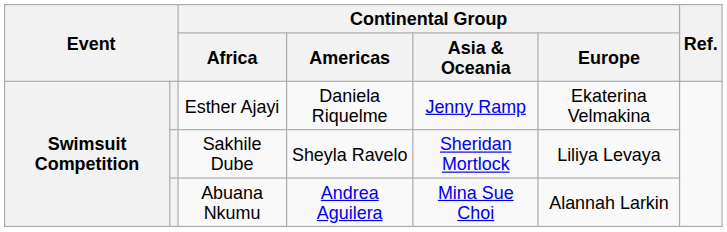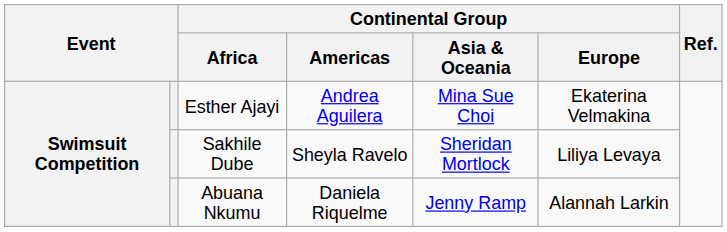 <table class="wikitable" style="font-size: 95%;">
 <tr>
 <th colspan="2" rowspan="2" scope="row">Event</th>
 <th colspan="4">Continental Group</th>
 <th rowspan="2" scope="row">Ref.</th>
 </tr>
 <tr>
 <th>Africa</th>
 <th>Americas</th>
 <th>Asia & Oceania</th>
 <th>Europe</th>
 </tr>
 <tr>
 <th rowspan="3">Swimsuit Competition</th>
 <th></th>
 <td align="center">Esther Ajayi<br></td>
-<td align="center">Daniela Riquelme<br></td>
-<td align="center"><a href='#'>Jenny Ramp</a><br></td>
+<td align="center"><a href='#'>Andrea Aguilera</a><br></td>
+<td align="center"><a href='#'>Mina Sue Choi</a> <br></td>
 <td align="center">Ekaterina Velmakina<br></td>
 <td rowspan="3"></td>
 </tr>
 <tr>
 <th></th>
 <td align="center">Sakhile Dube<br></td>
 <td align="center">Sheyla Ravelo<br></td>
 <td align="center"><a href='#'>Sheridan Mortlock</a><br></td>
 <td align="center">Liliya Levaya<br></td>
 </tr>
 <tr>
 <th></th>
 <td align="center">Abuana Nkumu<br></td>
-<td align="center"><a href='#'>Andrea Aguilera</a><br></td>
-<td align="center"><a href='#'>Mina Sue Choi</a> <br></td>
+<td align="center">Daniela Riquelme<br></td>
+<td align="center"><a href='#'>Jenny Ramp</a><br></td>
 <td align="center">Alannah Larkin<br></td>
 </tr>
 </table>
